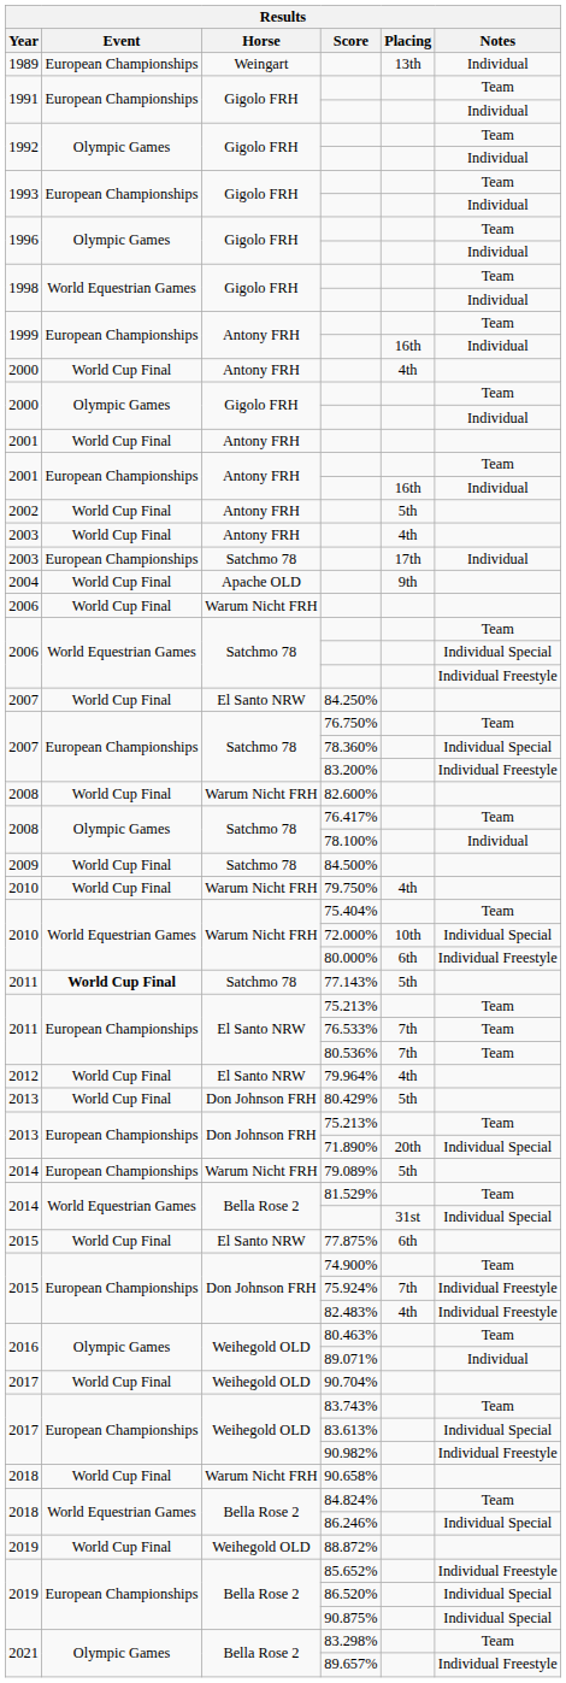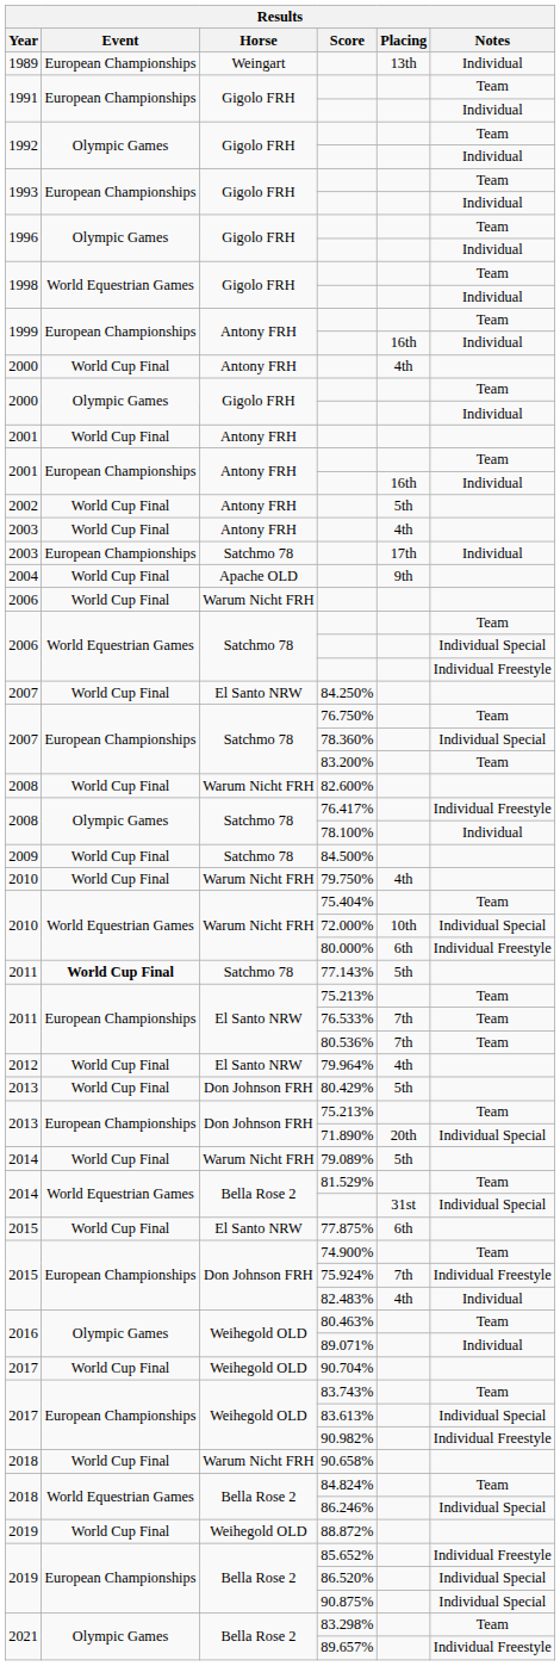 <table class="wikitable" style="text-align:center">
 <tr>
 <th colspan="12" align="center"><strong>Results</strong></th>
 </tr>
 <tr>
 <th>Year</th>
 <th>Event</th>
 <th>Horse</th>
 <th>Score</th>
 <th>Placing</th>
 <th>Notes</th>
 </tr>
 <tr>
 <td>1989</td>
 <td>European Championships</td>
 <td>Weingart</td>
 <td></td>
 <td>13th</td>
 <td>Individual</td>
 </tr>
 <tr>
 <td rowspan="2">1991</td>
 <td rowspan="2">European Championships</td>
 <td rowspan="2">Gigolo FRH</td>
 <td></td>
 <td></td>
 <td>Team</td>
 </tr>
 <tr>
 <td></td>
 <td></td>
 <td>Individual</td>
 </tr>
 <tr>
 <td rowspan="2">1992</td>
 <td rowspan="2">Olympic Games</td>
 <td rowspan="2">Gigolo FRH</td>
 <td></td>
 <td></td>
 <td>Team</td>
 </tr>
 <tr>
 <td></td>
 <td></td>
 <td>Individual</td>
 </tr>
 <tr>
 <td rowspan="2">1993</td>
 <td rowspan="2">European Championships</td>
 <td rowspan="2">Gigolo FRH</td>
 <td></td>
 <td></td>
 <td>Team</td>
 </tr>
 <tr>
 <td></td>
 <td></td>
 <td>Individual</td>
 </tr>
 <tr>
 <td rowspan="2">1996</td>
 <td rowspan="2">Olympic Games</td>
 <td rowspan="2">Gigolo FRH</td>
 <td></td>
 <td></td>
 <td>Team</td>
 </tr>
 <tr>
 <td></td>
 <td></td>
 <td>Individual</td>
 </tr>
 <tr>
 <td rowspan="2">1998</td>
 <td rowspan="2">World Equestrian Games</td>
 <td rowspan="2">Gigolo FRH</td>
 <td></td>
 <td></td>
 <td>Team</td>
 </tr>
 <tr>
 <td></td>
 <td></td>
 <td>Individual</td>
 </tr>
 <tr>
 <td rowspan="2">1999</td>
 <td rowspan="2">European Championships</td>
 <td rowspan="2">Antony FRH</td>
 <td></td>
 <td></td>
 <td>Team</td>
 </tr>
 <tr>
 <td></td>
 <td>16th</td>
 <td>Individual</td>
 </tr>
 <tr>
 <td>2000</td>
 <td>World Cup Final</td>
 <td>Antony FRH</td>
 <td></td>
 <td>4th</td>
 <td></td>
 </tr>
 <tr>
 <td rowspan="2">2000</td>
 <td rowspan="2">Olympic Games</td>
 <td rowspan="2">Gigolo FRH</td>
 <td></td>
 <td></td>
 <td>Team</td>
 </tr>
 <tr>
 <td></td>
 <td></td>
 <td>Individual</td>
 </tr>
 <tr>
 <td>2001</td>
 <td>World Cup Final</td>
 <td>Antony FRH</td>
 <td></td>
 <td></td>
 <td></td>
 </tr>
 <tr>
 <td rowspan="2">2001</td>
 <td rowspan="2">European Championships</td>
 <td rowspan="2">Antony FRH</td>
 <td></td>
 <td></td>
 <td>Team</td>
 </tr>
 <tr>
 <td></td>
 <td>16th</td>
 <td>Individual</td>
 </tr>
 <tr>
 <td>2002</td>
 <td>World Cup Final</td>
 <td>Antony FRH</td>
 <td></td>
 <td>5th</td>
 <td></td>
 </tr>
 <tr>
 <td>2003</td>
 <td>World Cup Final</td>
 <td>Antony FRH</td>
 <td></td>
 <td>4th</td>
 <td></td>
 </tr>
 <tr>
 <td>2003</td>
 <td>European Championships</td>
 <td>Satchmo 78</td>
 <td></td>
 <td>17th</td>
 <td>Individual</td>
 </tr>
 <tr>
 <td>2004</td>
 <td>World Cup Final</td>
 <td>Apache OLD</td>
 <td></td>
 <td>9th</td>
 <td></td>
 </tr>
 <tr>
 <td>2006</td>
 <td>World Cup Final</td>
 <td>Warum Nicht FRH</td>
 <td></td>
 <td></td>
 <td></td>
 </tr>
 <tr>
 <td rowspan="3">2006</td>
 <td rowspan="3">World Equestrian Games</td>
 <td rowspan="3">Satchmo 78</td>
 <td></td>
 <td></td>
 <td>Team</td>
 </tr>
 <tr>
 <td></td>
 <td></td>
 <td>Individual Special</td>
 </tr>
 <tr>
 <td></td>
 <td></td>
 <td>Individual Freestyle</td>
 </tr>
 <tr>
 <td>2007</td>
 <td>World Cup Final</td>
 <td>El Santo NRW</td>
 <td>84.250%</td>
 <td></td>
 <td></td>
 </tr>
 <tr>
 <td rowspan="3">2007</td>
 <td rowspan="3">European Championships</td>
 <td rowspan="3">Satchmo 78</td>
 <td>76.750%</td>
 <td></td>
 <td>Team</td>
 </tr>
 <tr>
 <td>78.360%</td>
 <td></td>
 <td>Individual Special</td>
 </tr>
 <tr>
 <td>83.200%</td>
 <td></td>
-<td>Individual Freestyle</td>
+<td>Team</td>
 </tr>
 <tr>
 <td>2008</td>
 <td>World Cup Final</td>
 <td>Warum Nicht FRH</td>
 <td>82.600%</td>
 <td></td>
 <td></td>
 </tr>
 <tr>
 <td rowspan="2">2008</td>
 <td rowspan="2">Olympic Games</td>
 <td rowspan="2">Satchmo 78</td>
 <td>76.417%</td>
 <td></td>
-<td>Team</td>
+<td>Individual Freestyle</td>
 </tr>
 <tr>
 <td>78.100%</td>
 <td></td>
 <td>Individual</td>
 </tr>
 <tr>
 <td>2009</td>
 <td>World Cup Final</td>
 <td>Satchmo 78</td>
 <td>84.500%</td>
 <td></td>
 <td></td>
 </tr>
 <tr>
 <td>2010</td>
 <td>World Cup Final</td>
 <td>Warum Nicht FRH</td>
 <td>79.750%</td>
 <td>4th</td>
 <td></td>
 </tr>
 <tr>
 <td rowspan="3">2010</td>
 <td rowspan="3">World Equestrian Games</td>
 <td rowspan="3">Warum Nicht FRH</td>
 <td>75.404%</td>
 <td></td>
 <td>Team</td>
 </tr>
 <tr>
 <td>72.000%</td>
 <td>10th</td>
 <td>Individual Special</td>
 </tr>
 <tr>
 <td>80.000%</td>
 <td>6th</td>
 <td>Individual Freestyle</td>
 </tr>
 <tr>
 <td>2011</td>
 <td><strong>World Cup Final</strong></td>
 <td>Satchmo 78</td>
 <td>77.143%</td>
 <td>5th</td>
 <td></td>
 </tr>
 <tr>
 <td rowspan="3">2011</td>
 <td rowspan="3">European Championships</td>
 <td rowspan="3">El Santo NRW</td>
 <td>75.213%</td>
 <td></td>
 <td>Team</td>
 </tr>
 <tr>
 <td>76.533%</td>
 <td>7th</td>
 <td>Team</td>
 </tr>
 <tr>
 <td>80.536%</td>
 <td>7th</td>
 <td>Team</td>
 </tr>
 <tr>
 <td>2012</td>
 <td>World Cup Final</td>
 <td>El Santo NRW</td>
 <td>79.964%</td>
 <td>4th</td>
 <td></td>
 </tr>
 <tr>
 <td>2013</td>
 <td>World Cup Final</td>
 <td>Don Johnson FRH</td>
 <td>80.429%</td>
 <td>5th</td>
 <td></td>
 </tr>
 <tr>
 <td rowspan="2">2013</td>
 <td rowspan="2">European Championships</td>
 <td rowspan="2">Don Johnson FRH</td>
 <td>75.213%</td>
 <td></td>
 <td>Team</td>
 </tr>
 <tr>
 <td>71.890%</td>
 <td>20th</td>
 <td>Individual Special</td>
 </tr>
 <tr>
 <td>2014</td>
-<td>European Championships</td>
+<td>World Cup Final</td>
 <td>Warum Nicht FRH</td>
 <td>79.089%</td>
 <td>5th</td>
 <td></td>
 </tr>
 <tr>
 <td rowspan="2">2014</td>
 <td rowspan="2">World Equestrian Games</td>
 <td rowspan="2">Bella Rose 2</td>
 <td>81.529%</td>
 <td></td>
 <td>Team</td>
 </tr>
 <tr>
 <td></td>
 <td>31st</td>
 <td>Individual Special</td>
 </tr>
 <tr>
 <td>2015</td>
 <td>World Cup Final</td>
 <td>El Santo NRW</td>
 <td>77.875%</td>
 <td>6th</td>
 <td></td>
 </tr>
 <tr>
 <td rowspan="3">2015</td>
 <td rowspan="3">European Championships</td>
 <td rowspan="3">Don Johnson FRH</td>
 <td>74.900%</td>
 <td></td>
 <td>Team</td>
 </tr>
 <tr>
 <td>75.924%</td>
 <td>7th</td>
 <td>Individual Freestyle</td>
 </tr>
 <tr>
 <td>82.483%</td>
 <td>4th</td>
-<td>Individual Freestyle</td>
+<td>Individual</td>
 </tr>
 <tr>
 <td rowspan="2">2016</td>
 <td rowspan="2">Olympic Games</td>
 <td rowspan="2">Weihegold OLD</td>
 <td>80.463%</td>
 <td></td>
 <td>Team</td>
 </tr>
 <tr>
 <td>89.071%</td>
 <td></td>
 <td>Individual</td>
 </tr>
 <tr>
 <td>2017</td>
 <td>World Cup Final</td>
 <td>Weihegold OLD</td>
 <td>90.704%</td>
 <td></td>
 <td></td>
 </tr>
 <tr>
 <td rowspan="3">2017</td>
 <td rowspan="3">European Championships</td>
 <td rowspan="3">Weihegold OLD</td>
 <td>83.743%</td>
 <td></td>
 <td>Team</td>
 </tr>
 <tr>
 <td>83.613%</td>
 <td></td>
 <td>Individual Special</td>
 </tr>
 <tr>
 <td>90.982%</td>
 <td></td>
 <td>Individual Freestyle</td>
 </tr>
 <tr>
 <td>2018</td>
 <td>World Cup Final</td>
 <td>Warum Nicht FRH</td>
 <td>90.658%</td>
 <td></td>
 <td></td>
 </tr>
 <tr>
 <td rowspan="2">2018</td>
 <td rowspan="2">World Equestrian Games</td>
 <td rowspan="2">Bella Rose 2</td>
 <td>84.824%</td>
 <td></td>
 <td>Team</td>
 </tr>
 <tr>
 <td>86.246%</td>
 <td></td>
 <td>Individual Special</td>
 </tr>
 <tr>
 <td>2019</td>
 <td>World Cup Final</td>
 <td>Weihegold OLD</td>
 <td>88.872%</td>
 <td></td>
 <td></td>
 </tr>
 <tr>
 <td rowspan="3">2019</td>
 <td rowspan="3">European Championships</td>
 <td rowspan="3">Bella Rose 2</td>
 <td>85.652%</td>
 <td></td>
 <td>Individual Freestyle</td>
 </tr>
 <tr>
 <td>86.520%</td>
 <td></td>
 <td>Individual Special</td>
 </tr>
 <tr>
 <td>90.875%</td>
 <td></td>
 <td>Individual Special</td>
 </tr>
 <tr>
 <td rowspan="2">2021</td>
 <td rowspan="2">Olympic Games</td>
 <td rowspan="2">Bella Rose 2</td>
 <td>83.298%</td>
 <td></td>
 <td>Team</td>
 </tr>
 <tr>
 <td>89.657%</td>
 <td></td>
 <td>Individual Freestyle</td>
 </tr>
 </table>
